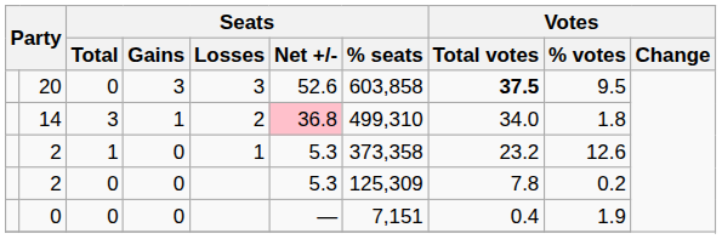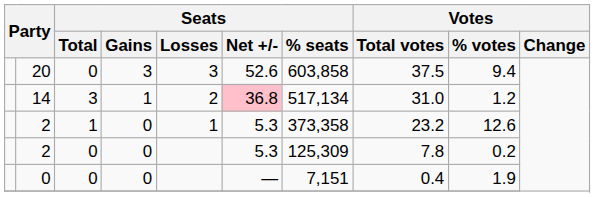 <table class="wikitable" style="text-align:right; font-size:95%;">
 <tr>
 <th colspan="2" rowspan="2">Party</th>
 <th colspan="5">Seats</th>
 <th colspan="3">Votes</th>
 </tr>
 <tr>
 <th>Total</th>
 <th>Gains</th>
 <th>Losses</th>
 <th>Net +/-</th>
 <th>% seats</th>
 <th>Total votes</th>
 <th>% votes</th>
 <th>Change</th>
 </tr>
 <tr>
 <td></td>
 <td align="right">20</td>
 <td align="right">0</td>
 <td align="right">3</td>
 <td align="right">3</td>
 <td align="right">52.6</td>
 <td align="right">603,858</td>
-<td align="right"><strong>37.5</strong></td>
-<td align="right">9.5</td>
+<td align="right">37.5</td>
+<td align="right">9.4</td>
 </tr>
 <tr>
 <td></td>
 <td align="right">14</td>
 <td align="right">3</td>
 <td align="right">1</td>
 <td align="right">2</td>
 <td align="right" style="background: pink;">36.8</td>
-<td align="right">499,310</td>
-<td align="right">34.0</td>
-<td align="right">1.8</td>
+<td align="right">517,134</td>
+<td align="right">31.0</td>
+<td align="right">1.2</td>
 </tr>
 <tr>
 <td></td>
 <td align="right">2</td>
 <td align="right">1</td>
 <td align="right">0</td>
 <td align="right">1</td>
 <td align="right">5.3</td>
 <td align="right">373,358</td>
 <td align="right">23.2</td>
 <td align="right">12.6</td>
 </tr>
 <tr>
 <td></td>
 <td align="right">2</td>
 <td align="right">0</td>
 <td align="right">0</td>
 <td align="right"></td>
 <td align="right">5.3</td>
 <td align="right">125,309</td>
 <td align="right">7.8</td>
 <td align="right">0.2</td>
 </tr>
 <tr>
 <td></td>
 <td align="right">0</td>
 <td align="right">0</td>
 <td align="right">0</td>
 <td align="right"></td>
 <td align="right">—</td>
 <td align="right">7,151</td>
 <td align="right">0.4</td>
 <td align="right">1.9</td>
 </tr>
 <tr>
 </tr>
 </table>
